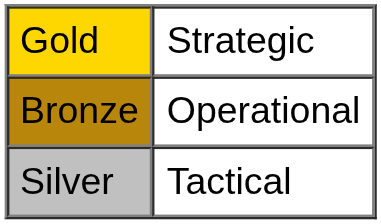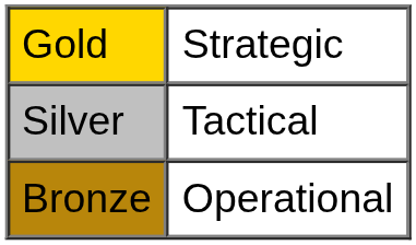 <table align="right" border="1" cellpadding="5" cellspacing="0">
 <tr>
 <td style="background:gold;">Gold</td>
 <td>Strategic</td>
 </tr>
 <tr>
+<td style="background:silver;">Silver</td>
+<td>Tactical</td>
+</tr>
+<tr>
 <td style="background: #b8860b;">Bronze</td>
 <td>Operational</td>
 </tr>
-<tr>
-<td style="background:silver;">Silver</td>
-<td>Tactical</td>
-</tr>
 </table>
